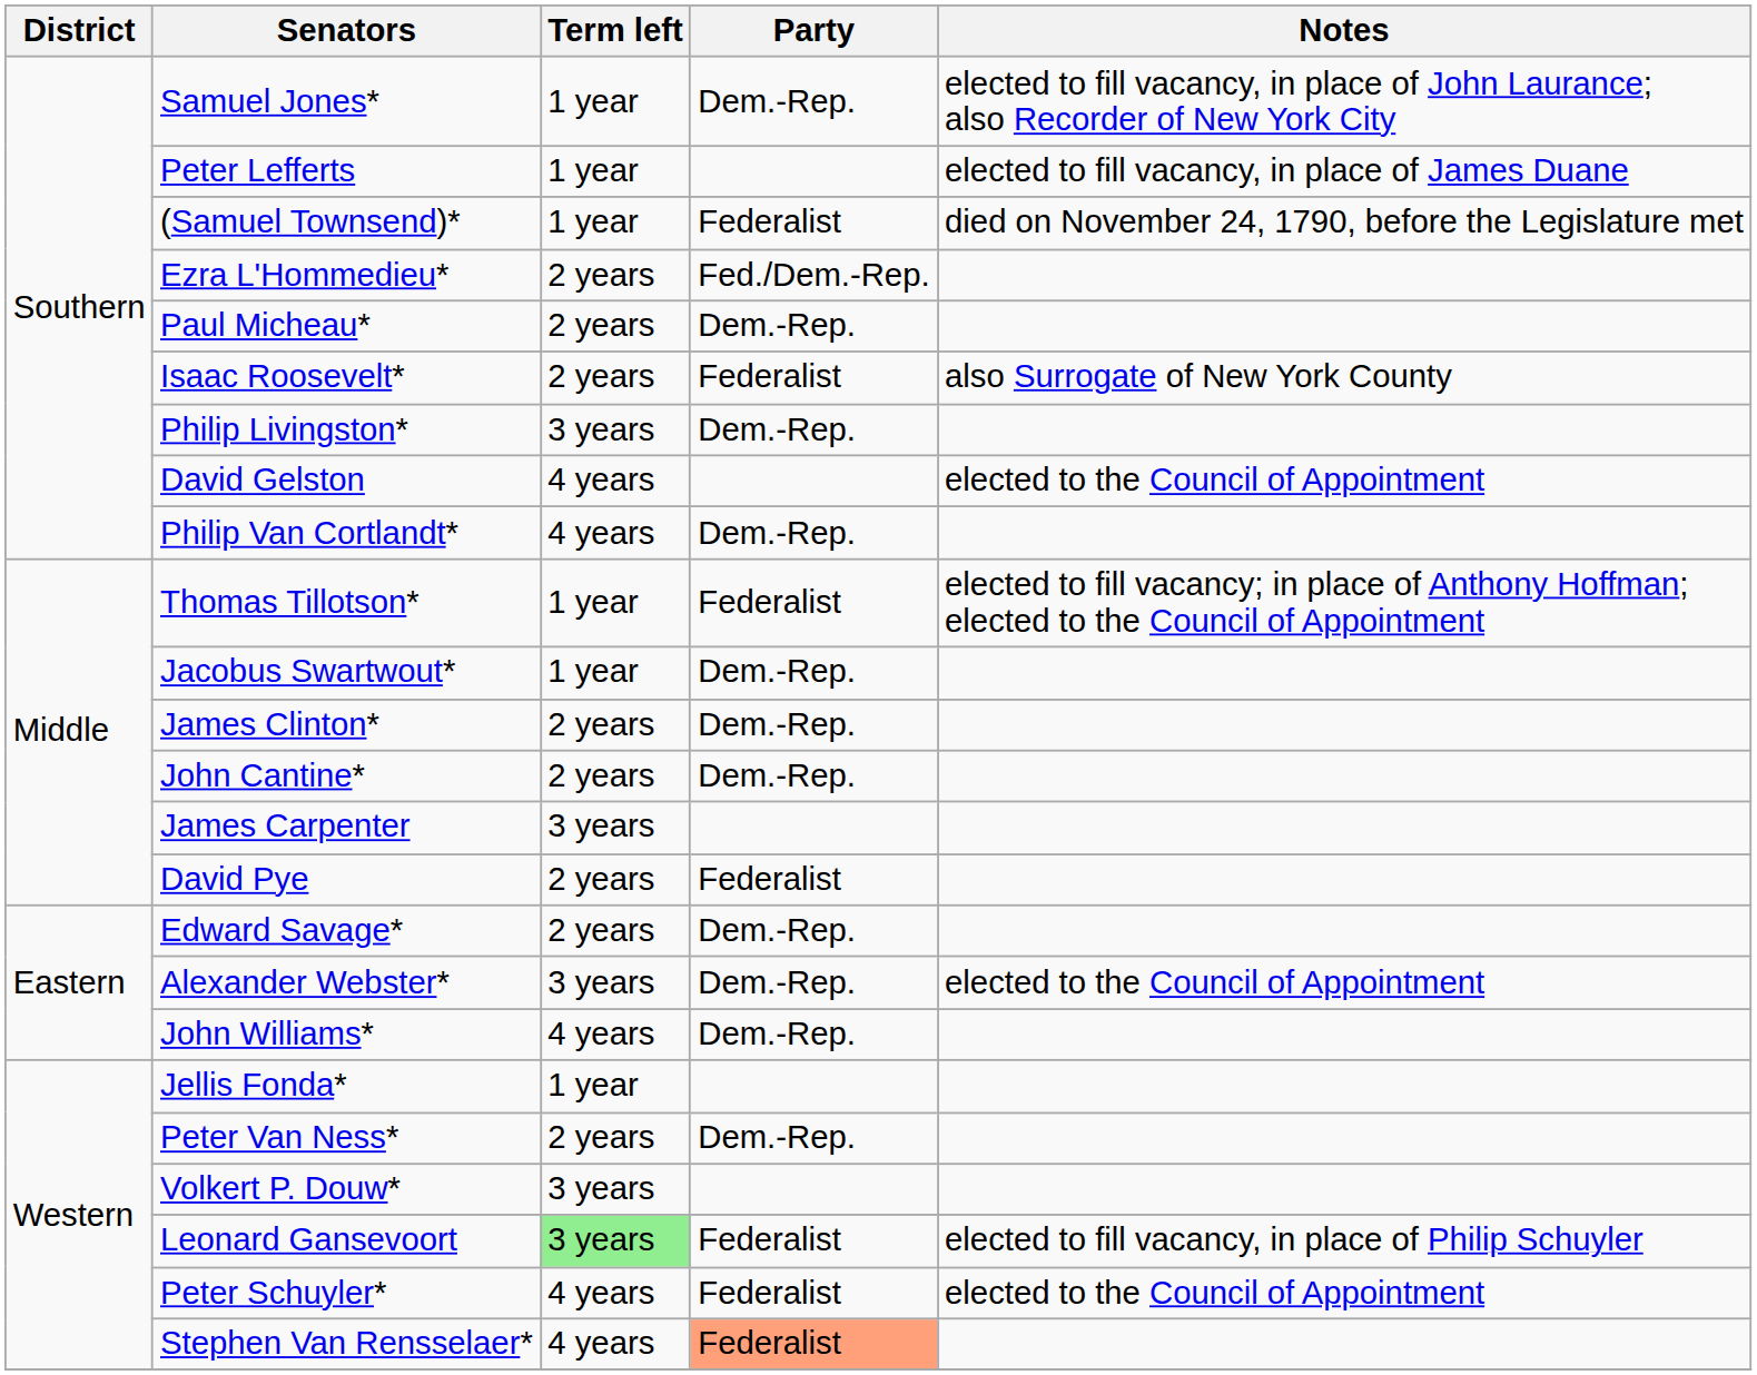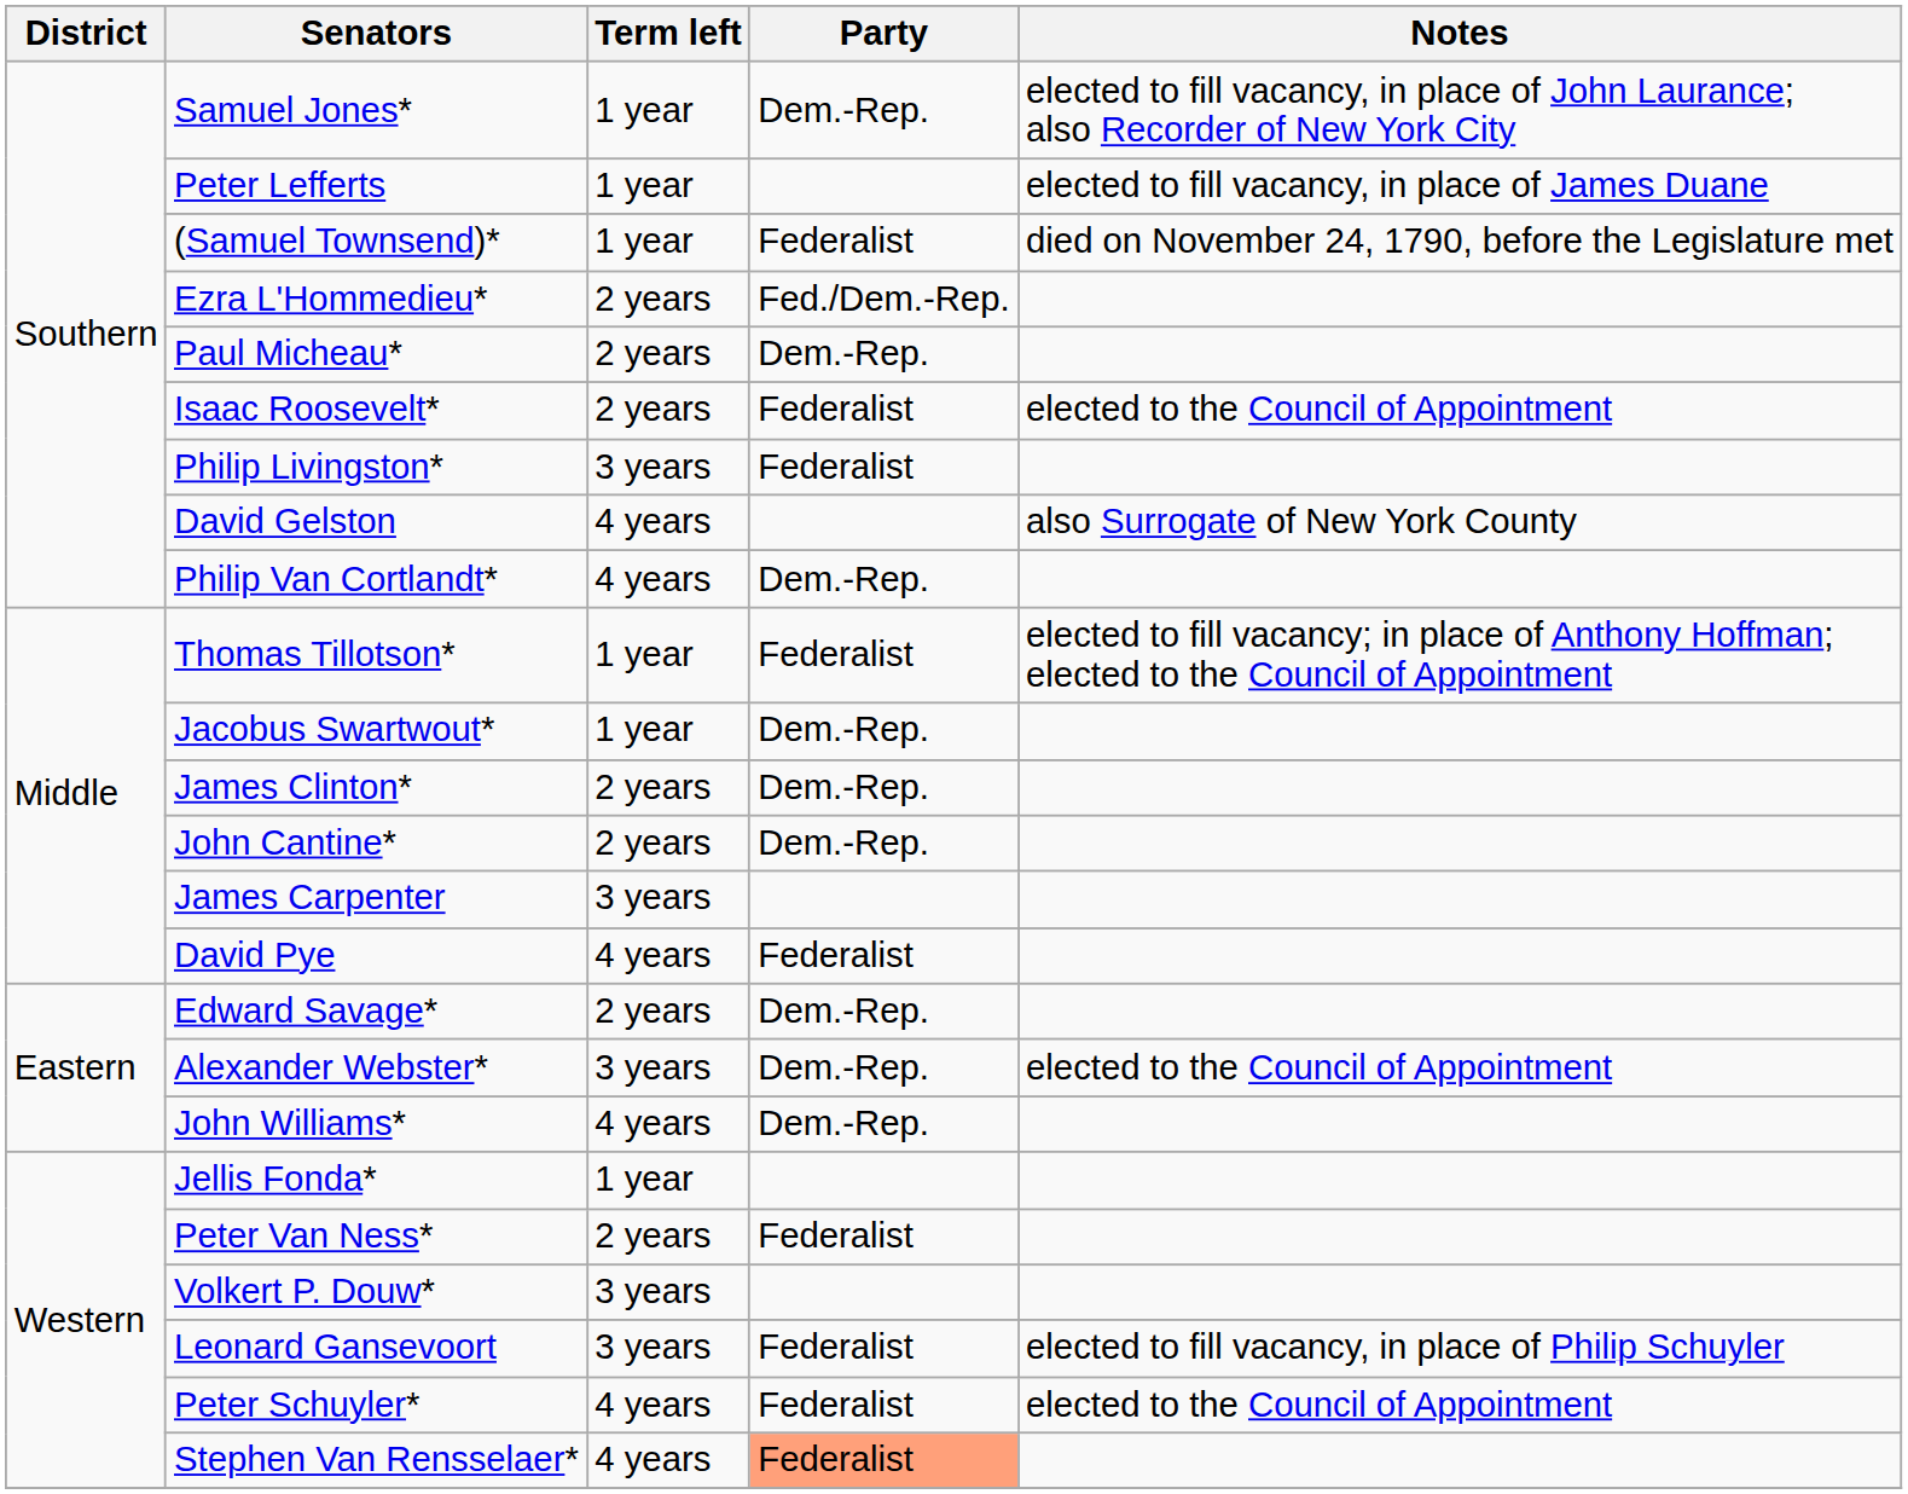 <table class=wikitable>
 <tr>
 <th>District</th>
 <th>Senators</th>
 <th>Term left</th>
 <th>Party</th>
 <th>Notes</th>
 </tr>
 <tr>
 <td rowspan="9">Southern</td>
 <td><a href='#'>Samuel Jones</a>*</td>
 <td>1 year</td>
 <td>Dem.-Rep.</td>
 <td>elected to fill vacancy, in place of <a href='#'>John Laurance</a>; <br>also <a href='#'>Recorder of New York City</a></td>
 </tr>
 <tr>
 <td><a href='#'>Peter Lefferts</a></td>
 <td>1 year</td>
 <td></td>
 <td>elected to fill vacancy, in place of <a href='#'>James Duane</a></td>
 </tr>
 <tr>
 <td>(<a href='#'>Samuel Townsend</a>)*</td>
 <td>1 year</td>
 <td>Federalist</td>
 <td>died on November 24, 1790, before the Legislature met</td>
 </tr>
 <tr>
 <td><a href='#'>Ezra L'Hommedieu</a>*</td>
 <td>2 years</td>
 <td>Fed./Dem.-Rep.</td>
 <td></td>
 </tr>
 <tr>
 <td><a href='#'>Paul Micheau</a>*</td>
 <td>2 years</td>
 <td>Dem.-Rep.</td>
 <td></td>
 </tr>
 <tr>
 <td><a href='#'>Isaac Roosevelt</a>*</td>
 <td>2 years</td>
 <td>Federalist</td>
-<td>also <a href='#'>Surrogate</a> of New York County</td>
+<td>elected to the <a href='#'>Council of Appointment</a></td>
 </tr>
 <tr>
 <td><a href='#'>Philip Livingston</a>*</td>
 <td>3 years</td>
-<td>Dem.-Rep.</td>
+<td>Federalist</td>
 <td></td>
 </tr>
 <tr>
 <td><a href='#'>David Gelston</a></td>
 <td>4 years</td>
 <td></td>
-<td>elected to the <a href='#'>Council of Appointment</a></td>
+<td>also <a href='#'>Surrogate</a> of New York County</td>
 </tr>
 <tr>
 <td><a href='#'>Philip Van Cortlandt</a>*</td>
 <td>4 years</td>
 <td>Dem.-Rep.</td>
 <td></td>
 </tr>
 <tr>
 <td rowspan="6">Middle</td>
 <td><a href='#'>Thomas Tillotson</a>*</td>
 <td>1 year</td>
 <td>Federalist</td>
 <td>elected to fill vacancy; in place of <a href='#'>Anthony Hoffman</a>; <br>elected to the <a href='#'>Council of Appointment</a></td>
 </tr>
 <tr>
 <td><a href='#'>Jacobus Swartwout</a>*</td>
 <td>1 year</td>
 <td>Dem.-Rep.</td>
 <td></td>
 </tr>
 <tr>
 <td><a href='#'>James Clinton</a>*</td>
 <td>2 years</td>
 <td>Dem.-Rep.</td>
 <td></td>
 </tr>
 <tr>
 <td><a href='#'>John Cantine</a>*</td>
 <td>2 years</td>
 <td>Dem.-Rep.</td>
 <td></td>
 </tr>
 <tr>
 <td><a href='#'>James Carpenter</a></td>
 <td>3 years</td>
 <td></td>
 <td></td>
 </tr>
 <tr>
 <td><a href='#'>David Pye</a></td>
-<td>2 years</td>
+<td>4 years</td>
 <td>Federalist</td>
 <td></td>
 </tr>
 <tr>
 <td rowspan="3">Eastern</td>
 <td><a href='#'>Edward Savage</a>*</td>
 <td>2 years</td>
 <td>Dem.-Rep.</td>
 <td></td>
 </tr>
 <tr>
 <td><a href='#'>Alexander Webster</a>*</td>
 <td>3 years</td>
 <td>Dem.-Rep.</td>
 <td>elected to the <a href='#'>Council of Appointment</a></td>
 </tr>
 <tr>
 <td><a href='#'>John Williams</a>*</td>
 <td>4 years</td>
 <td>Dem.-Rep.</td>
 <td></td>
 </tr>
 <tr>
 <td rowspan="6">Western</td>
 <td><a href='#'>Jellis Fonda</a>*</td>
 <td>1 year</td>
 <td></td>
 <td></td>
 </tr>
 <tr>
 <td><a href='#'>Peter Van Ness</a>*</td>
 <td>2 years</td>
-<td>Dem.-Rep.</td>
+<td>Federalist</td>
 <td></td>
 </tr>
 <tr>
 <td><a href='#'>Volkert P. Douw</a>*</td>
 <td>3 years</td>
 <td></td>
 <td></td>
 </tr>
 <tr>
 <td><a href='#'>Leonard Gansevoort</a></td>
-<td style="background: lightgreen;">3 years</td>
+<td>3 years</td>
 <td>Federalist</td>
 <td>elected to fill vacancy, in place of <a href='#'>Philip Schuyler</a></td>
 </tr>
 <tr>
 <td><a href='#'>Peter Schuyler</a>*</td>
 <td>4 years</td>
 <td>Federalist</td>
 <td>elected to the <a href='#'>Council of Appointment</a></td>
 </tr>
 <tr>
 <td><a href='#'>Stephen Van Rensselaer</a>*</td>
 <td>4 years</td>
 <td style="background: lightsalmon;">Federalist</td>
 <td></td>
 </tr>
 <tr>
 </tr>
 </table>
